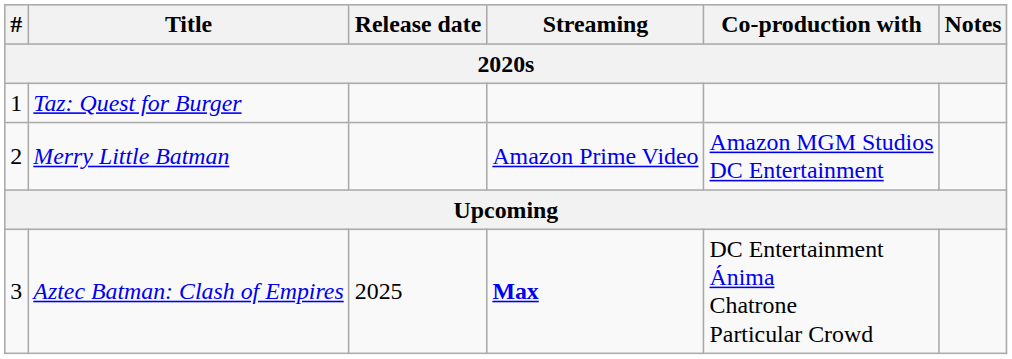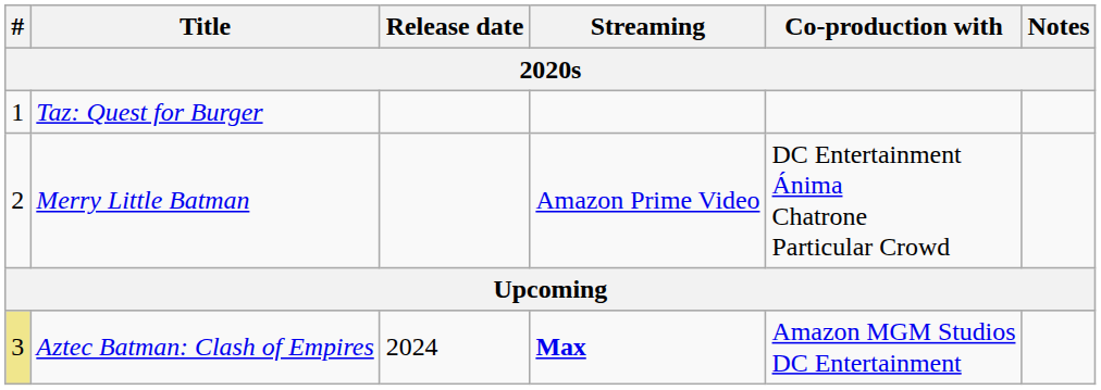 <table class="wikitable sortable" style="font-size:95%;">
 <tr>
 <th>#</th>
 <th>Title</th>
 <th>Release date</th>
 <th>Streaming</th>
 <th>Co-production with</th>
 <th>Notes</th>
 </tr>
 <tr>
 <th colspan="6">2020s</th>
 </tr>
 <tr>
 <td>1</td>
 <td><em><a href='#'>Taz: Quest for Burger</a></em></td>
 <td></td>
 <td></td>
 <td></td>
 <td></td>
 </tr>
 <tr>
 <td>2</td>
 <td><em><a href='#'>Merry Little Batman</a></em></td>
 <td></td>
 <td><a href='#'>Amazon Prime Video</a></td>
-<td><a href='#'>Amazon MGM Studios</a><br><a href='#'>DC Entertainment</a></td>
+<td>DC Entertainment<br><a href='#'>Ánima</a><br>Chatrone<br>Particular Crowd</td>
 <td></td>
 </tr>
 <tr>
 <th colspan="6"><strong>Upcoming</strong></th>
 </tr>
 <tr>
-<td>3</td>
+<td style="background: khaki;">3</td>
 <td><em><a href='#'>Aztec Batman: Clash of Empires</a></em></td>
-<td>2025</td>
+<td>2024</td>
 <td><strong><a href='#'>Max</a></strong></td>
-<td>DC Entertainment<br><a href='#'>Ánima</a><br>Chatrone<br>Particular Crowd</td>
+<td><a href='#'>Amazon MGM Studios</a><br><a href='#'>DC Entertainment</a></td>
 <td></td>
 </tr>
 </table>
